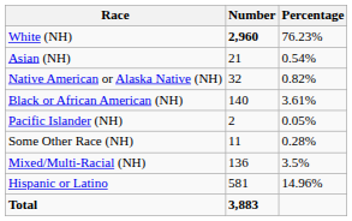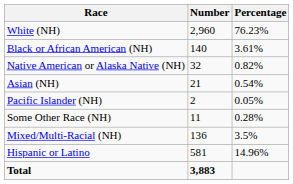 <table class="wikitable">
 <tr>
 <th>Race</th>
 <th>Number</th>
 <th>Percentage</th>
 </tr>
 <tr>
 <td><a href='#'>White</a> (NH)</td>
-<td><strong>2,960</strong></td>
+<td>2,960</td>
 <td>76.23%</td>
 </tr>
 <tr>
-<td><a href='#'>Asian</a> (NH)</td>
-<td>21</td>
-<td>0.54%</td>
+<td><a href='#'>Black or African American</a> (NH)</td>
+<td>140</td>
+<td>3.61%</td>
 </tr>
 <tr>
 <td><a href='#'>Native American</a> or <a href='#'>Alaska Native</a> (NH)</td>
 <td>32</td>
 <td>0.82%</td>
 </tr>
 <tr>
-<td><a href='#'>Black or African American</a> (NH)</td>
-<td>140</td>
-<td>3.61%</td>
+<td><a href='#'>Asian</a> (NH)</td>
+<td>21</td>
+<td>0.54%</td>
 </tr>
 <tr>
 <td><a href='#'>Pacific Islander</a> (NH)</td>
 <td>2</td>
 <td>0.05%</td>
 </tr>
 <tr>
 <td>Some Other Race (NH)</td>
 <td>11</td>
 <td>0.28%</td>
 </tr>
 <tr>
 <td><a href='#'>Mixed/Multi-Racial</a> (NH)</td>
 <td>136</td>
 <td>3.5%</td>
 </tr>
 <tr>
 <td><a href='#'>Hispanic or Latino</a></td>
 <td>581</td>
 <td>14.96%</td>
 </tr>
 <tr>
 <td><strong>Total</strong></td>
 <td><strong>3,883</strong></td>
 <td></td>
 </tr>
 </table>
